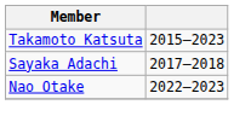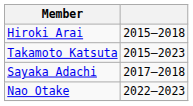 <table class="wikitable sortable" style="font-size: 90%;">
 <tr>
 <th>Member</th>
 <th></th>
+</tr>
+<tr>
+<td> <a href='#'>Hiroki Arai</a></td>
+<td align=center>2015–2018</td>
 </tr>
 <tr>
 <td> <a href='#'>Takamoto Katsuta</a></td>
 <td align=center>2015–2023</td>
 </tr>
 <tr>
 <td> <a href='#'>Sayaka Adachi</a></td>
 <td align=center>2017–2018</td>
 </tr>
 <tr>
 <td> <a href='#'>Nao Otake</a></td>
 <td align=center>2022–2023</td>
 </tr>
 <tr>
 </tr>
 </table>
